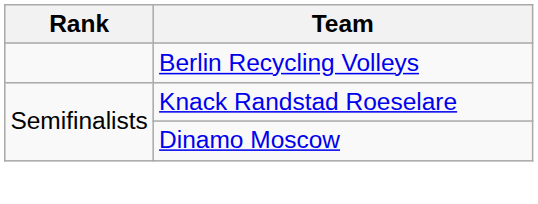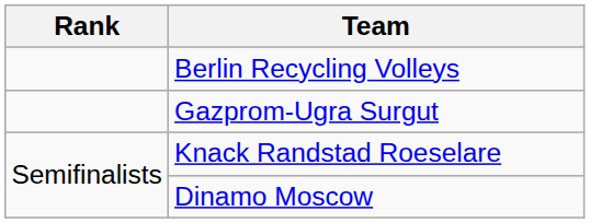 <table class="wikitable" style="text-align: center;">
 <tr>
 <th width=40>Rank</th>
 <th width=240>Team</th>
 </tr>
 <tr align=center>
 <td></td>
 <td style="text-align:left;"> <a href='#'>Berlin Recycling Volleys</a></td>
 </tr>
 <tr align=center>
+<td></td>
+<td style="text-align:left;"> <a href='#'>Gazprom-Ugra Surgut</a></td>
+</tr>
+<tr align=center>
 <td rowspan=2>Semifinalists</td>
 <td style="text-align:left;"> <a href='#'>Knack Randstad Roeselare</a></td>
 </tr>
 <tr align=center>
 <td style="text-align:left;"> <a href='#'>Dinamo Moscow</a></td>
 </tr>
 </table>
